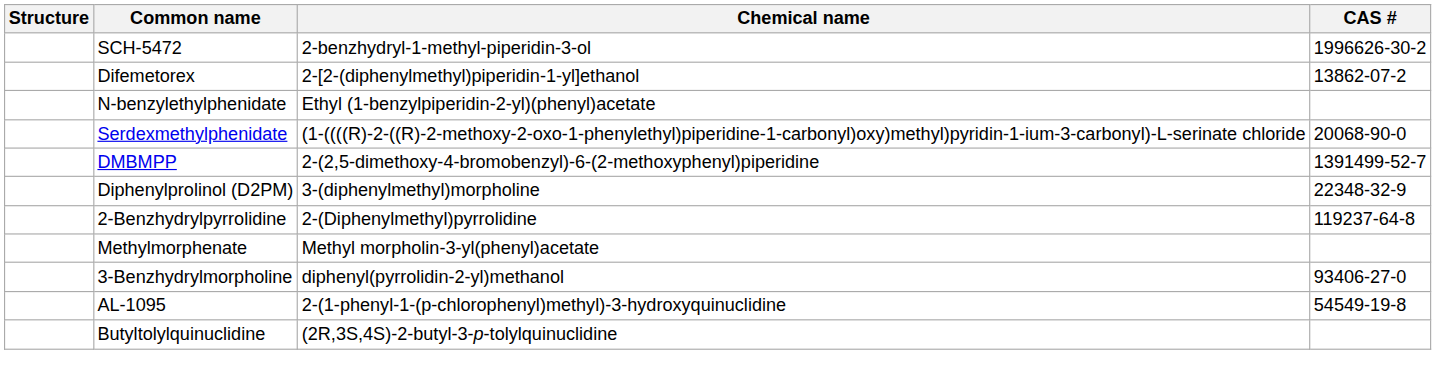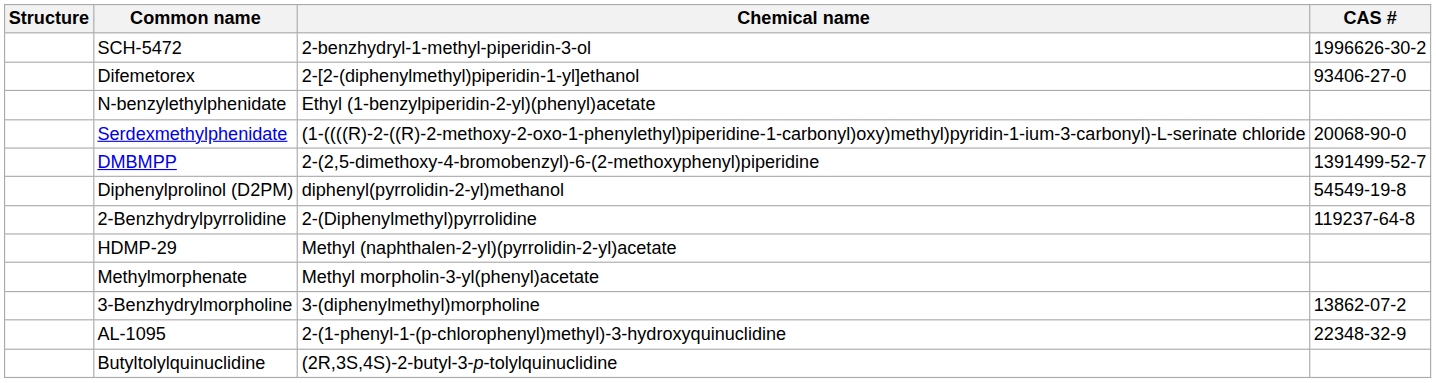 <table class="wikitable sticky-header" style="background: #FFFFFF">
 <tr>
 <th>Structure</th>
 <th>Common name</th>
 <th>Chemical name</th>
 <th>CAS #</th>
 </tr>
 <tr>
 <td></td>
 <td>SCH-5472</td>
 <td>2-benzhydryl-1-methyl-piperidin-3-ol</td>
 <td>1996626-30-2</td>
 </tr>
 <tr>
 <td></td>
 <td>Difemetorex</td>
 <td>2-[2-(diphenylmethyl)piperidin-1-yl]ethanol</td>
-<td>13862-07-2</td>
+<td>93406-27-0</td>
 </tr>
 <tr>
 <td></td>
 <td>N-benzylethylphenidate</td>
 <td>Ethyl (1-benzylpiperidin-2-yl)(phenyl)acetate</td>
 <td></td>
 </tr>
 <tr>
 <td></td>
 <td><a href='#'>Serdexmethylphenidate</a></td>
 <td>(1-((((R)-2-((R)-2-methoxy-2-oxo-1-phenylethyl)piperidine-1-carbonyl)oxy)methyl)pyridin-1-ium-3-carbonyl)-L-serinate chloride</td>
 <td>20068-90-0</td>
 </tr>
 <tr>
 <td></td>
 <td><a href='#'>DMBMPP</a></td>
 <td>2-(2,5-dimethoxy-4-bromobenzyl)-6-(2-methoxyphenyl)piperidine</td>
 <td>1391499-52-7</td>
 </tr>
 <tr>
 <td></td>
 <td>Diphenylprolinol (D2PM)</td>
-<td>3-(diphenylmethyl)morpholine</td>
-<td>22348-32-9</td>
+<td>diphenyl(pyrrolidin-2-yl)methanol</td>
+<td>54549-19-8</td>
 </tr>
 <tr>
 <td></td>
 <td>2-Benzhydrylpyrrolidine</td>
 <td>2-(Diphenylmethyl)pyrrolidine</td>
 <td>119237-64-8</td>
+</tr>
+<tr>
+<td></td>
+<td>HDMP-29</td>
+<td>Methyl (naphthalen-2-yl)(pyrrolidin-2-yl)acetate</td>
+<td></td>
 </tr>
 <tr>
 <td></td>
 <td>Methylmorphenate</td>
 <td>Methyl morpholin-3-yl(phenyl)acetate</td>
 <td></td>
 </tr>
 <tr>
 <td></td>
 <td>3-Benzhydrylmorpholine</td>
-<td>diphenyl(pyrrolidin-2-yl)methanol</td>
-<td>93406-27-0</td>
+<td>3-(diphenylmethyl)morpholine</td>
+<td>13862-07-2</td>
 </tr>
 <tr>
 <td></td>
 <td>AL-1095</td>
 <td>2-(1-phenyl-1-(p-chlorophenyl)methyl)-3-hydroxyquinuclidine</td>
-<td>54549-19-8</td>
+<td>22348-32-9</td>
 </tr>
 <tr>
 <td></td>
 <td>Butyltolylquinuclidine</td>
 <td>(2R,3S,4S)-2-butyl-3-<em>p</em>-tolylquinuclidine</td>
 <td></td>
 </tr>
 </table>
